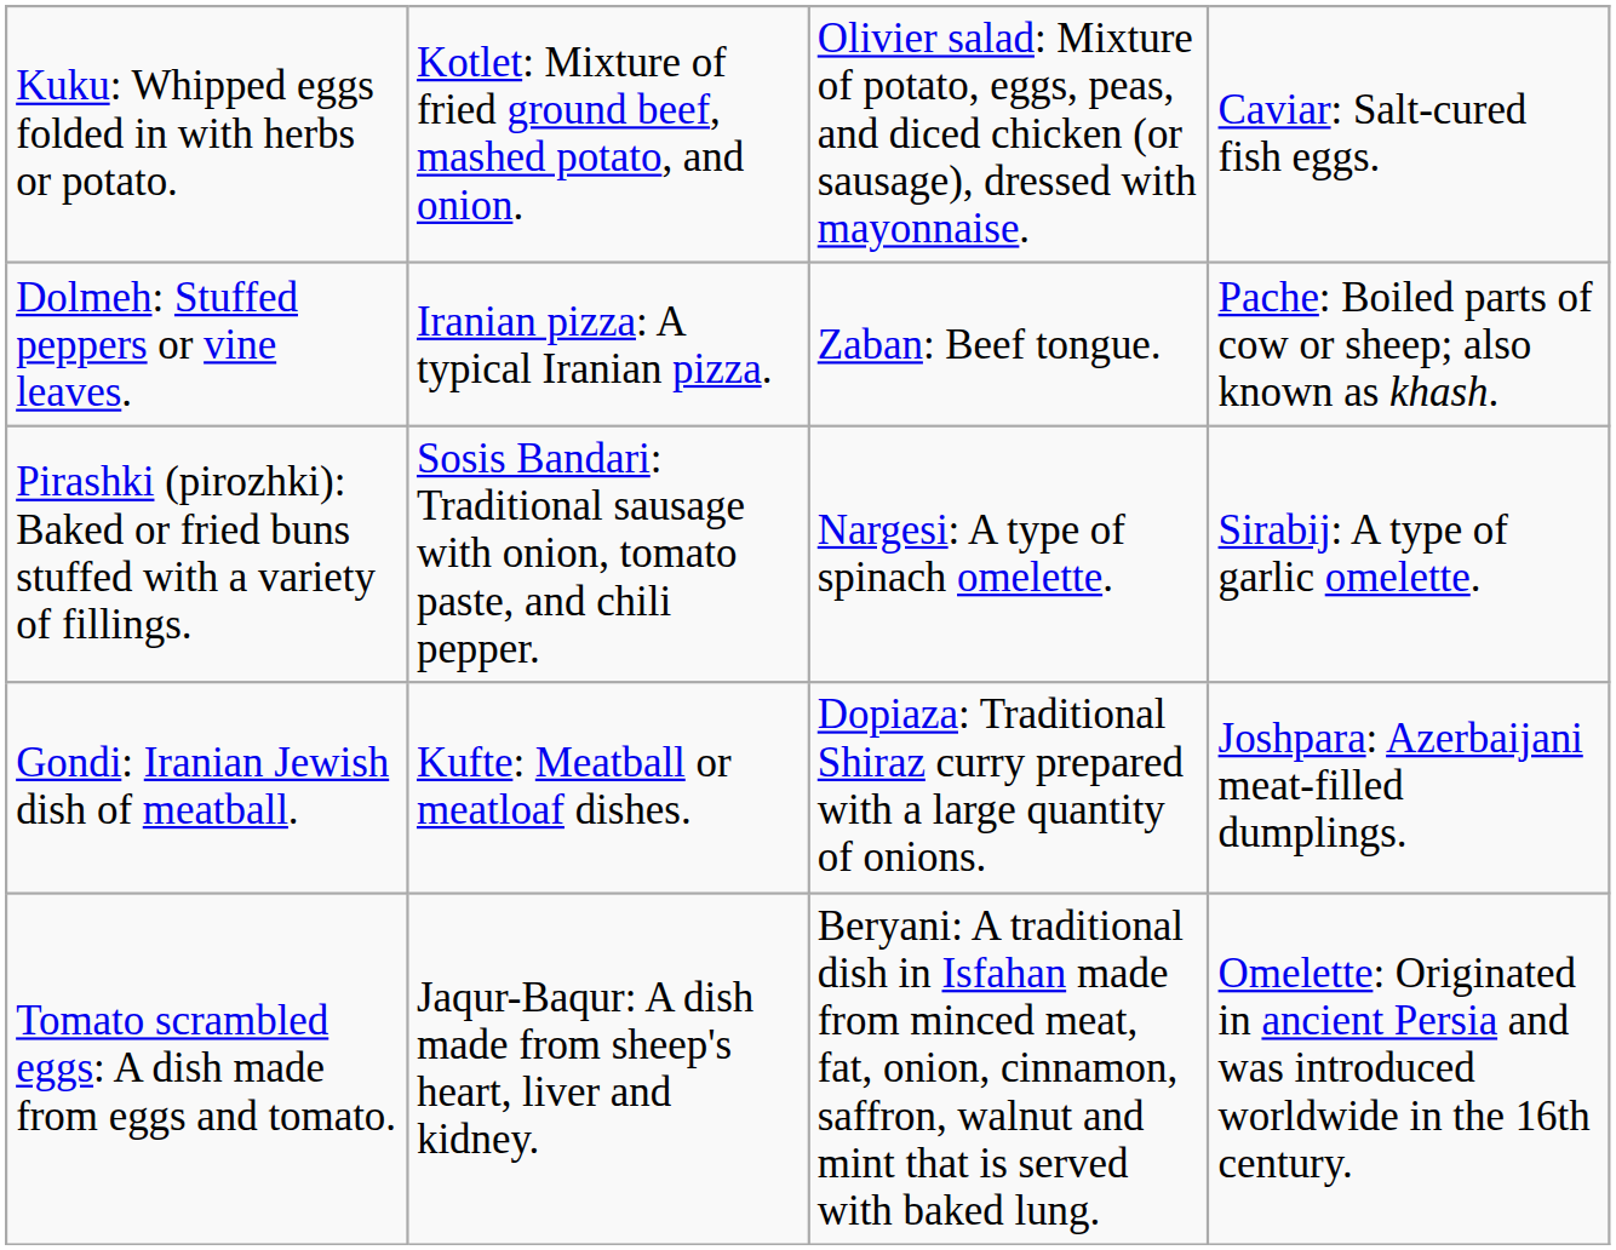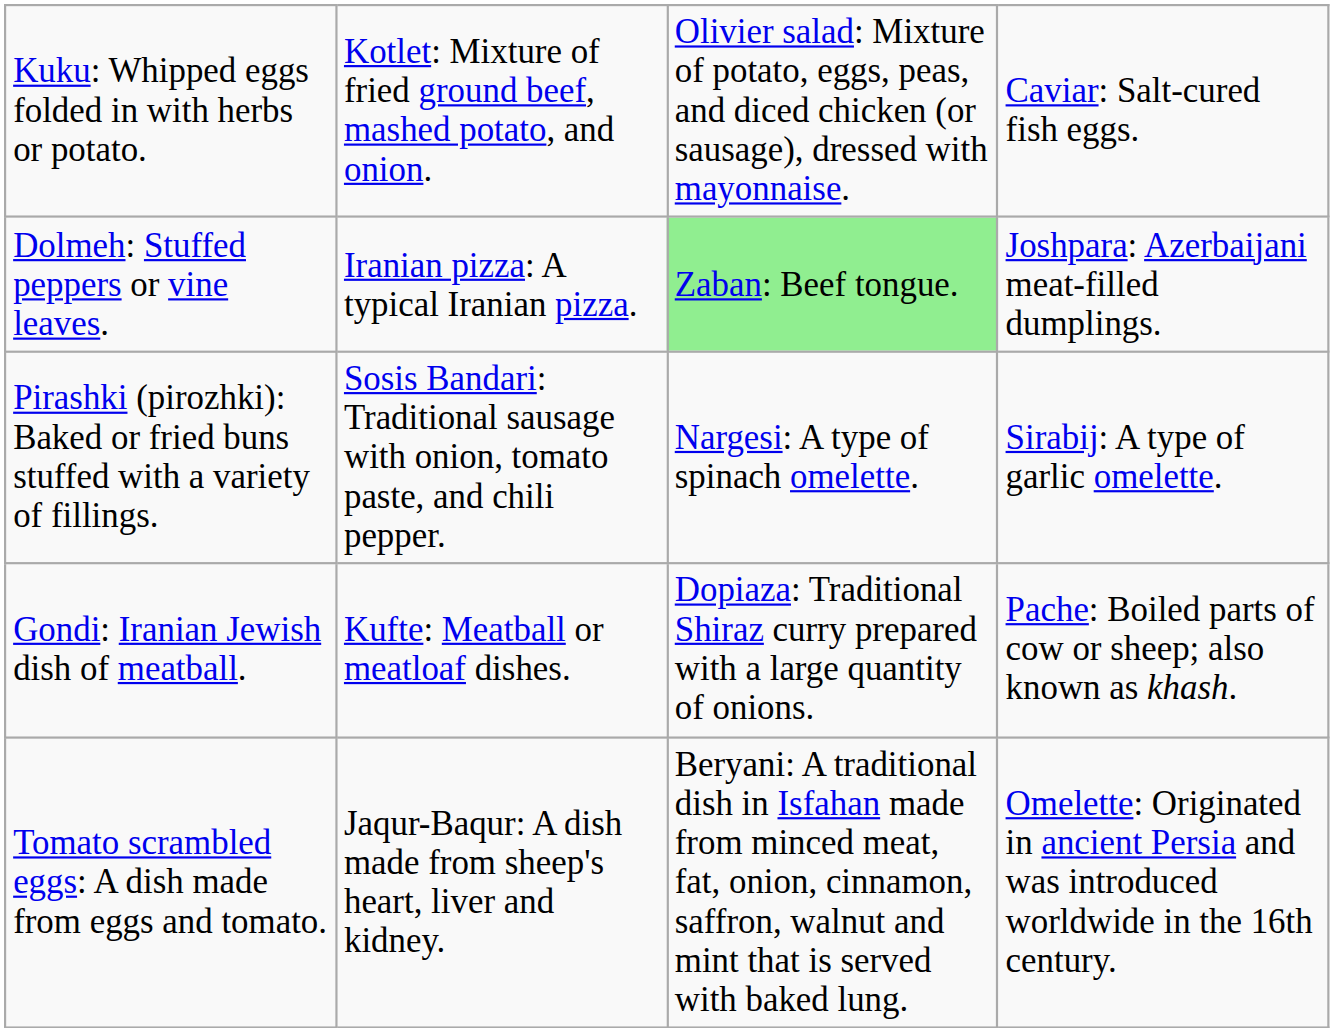 <table class="wikitable">
 <tr>
 <td style="width: 20%;"><a href='#'>Kuku</a>: Whipped eggs folded in with herbs or potato.</td>
 <td style="width: 20%;"><a href='#'>Kotlet</a>: Mixture of fried <a href='#'>ground beef</a>, <a href='#'>mashed potato</a>, and <a href='#'>onion</a>.</td>
 <td style="width: 20%;"><a href='#'>Olivier salad</a>: Mixture of potato, eggs, peas, and diced chicken (or sausage), dressed with <a href='#'>mayonnaise</a>.</td>
 <td style="width: 20%;"><a href='#'>Caviar</a>: Salt-cured fish eggs.</td>
 </tr>
 <tr>
 <td><a href='#'>Dolmeh</a>: <a href='#'>Stuffed peppers</a> or <a href='#'>vine leaves</a>.</td>
 <td><a href='#'>Iranian pizza</a>: A typical Iranian <a href='#'>pizza</a>.</td>
-<td><a href='#'>Zaban</a>: Beef tongue.</td>
-<td><a href='#'>Pache</a>: Boiled parts of cow or sheep; also known as <em>khash</em>.</td>
+<td style="background: lightgreen;"><a href='#'>Zaban</a>: Beef tongue.</td>
+<td><a href='#'>Joshpara</a>: <a href='#'>Azerbaijani</a> meat-filled dumplings.</td>
 </tr>
 <tr>
 <td><a href='#'>Pirashki</a> (pirozhki): Baked or fried buns stuffed with a variety of fillings.</td>
 <td><a href='#'>Sosis Bandari</a>: Traditional sausage with onion, tomato paste, and chili pepper.</td>
 <td><a href='#'>Nargesi</a>: A type of spinach <a href='#'>omelette</a>.</td>
 <td><a href='#'>Sirabij</a>: A type of garlic <a href='#'>omelette</a>.</td>
 </tr>
 <tr>
 <td><a href='#'>Gondi</a>: <a href='#'>Iranian Jewish</a> dish of <a href='#'>meatball</a>.</td>
 <td><a href='#'>Kufte</a>: <a href='#'>Meatball</a> or <a href='#'>meatloaf</a> dishes.</td>
 <td><a href='#'>Dopiaza</a>: Traditional <a href='#'>Shiraz</a> curry prepared with a large quantity of onions.</td>
-<td><a href='#'>Joshpara</a>: <a href='#'>Azerbaijani</a> meat-filled dumplings.</td>
+<td><a href='#'>Pache</a>: Boiled parts of cow or sheep; also known as <em>khash</em>.</td>
 </tr>
 <tr>
 <td><a href='#'>Tomato scrambled eggs</a>: A dish made from eggs and tomato.</td>
 <td>Jaqur-Baqur: A dish made from sheep's heart, liver and kidney.</td>
 <td>Beryani: A traditional dish in <a href='#'>Isfahan</a> made from minced meat, fat, onion, cinnamon, saffron, walnut and mint that is served with baked lung.</td>
 <td><a href='#'>Omelette</a>: Originated in <a href='#'>ancient Persia</a> and was introduced worldwide in the 16th century.</td>
 </tr>
 </table>
